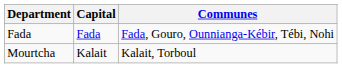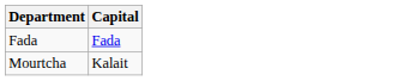 <table class="wikitable">
 <tr>
 <th>Department</th>
 <th>Capital</th>
-<th><a href='#'>Communes</a></th>
 </tr>
 <tr>
 <td>Fada</td>
 <td><a href='#'>Fada</a></td>
-<td><a href='#'>Fada</a>, Gouro, <a href='#'>Ounnianga-Kébir</a>, Tébi, Nohi</td>
 </tr>
 <tr>
 <td>Mourtcha</td>
 <td>Kalait</td>
-<td>Kalait, Torboul</td>
 </tr>
 </table>
